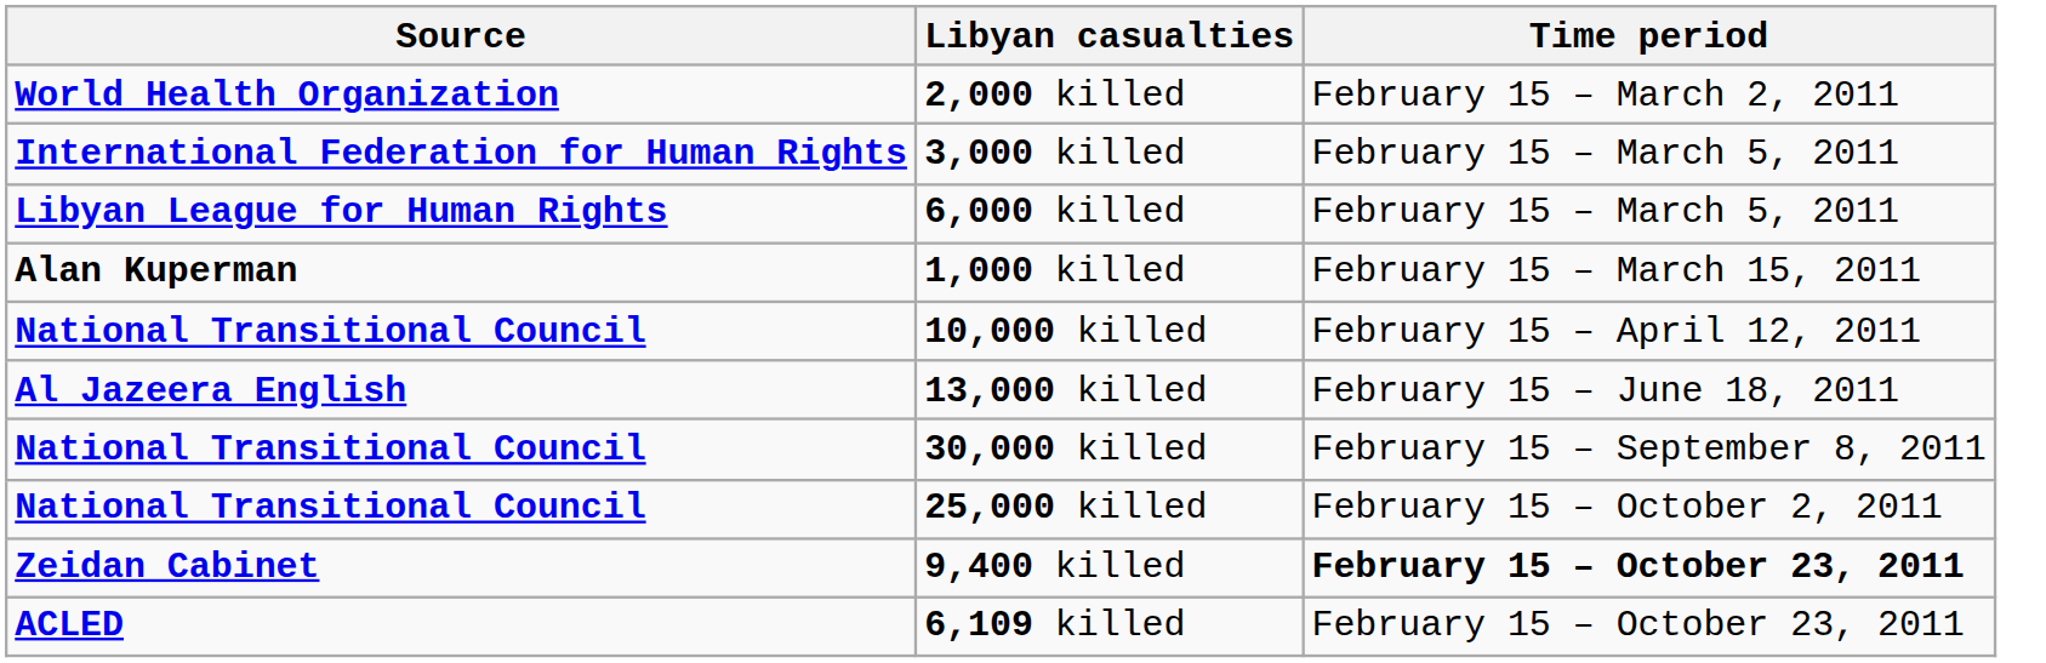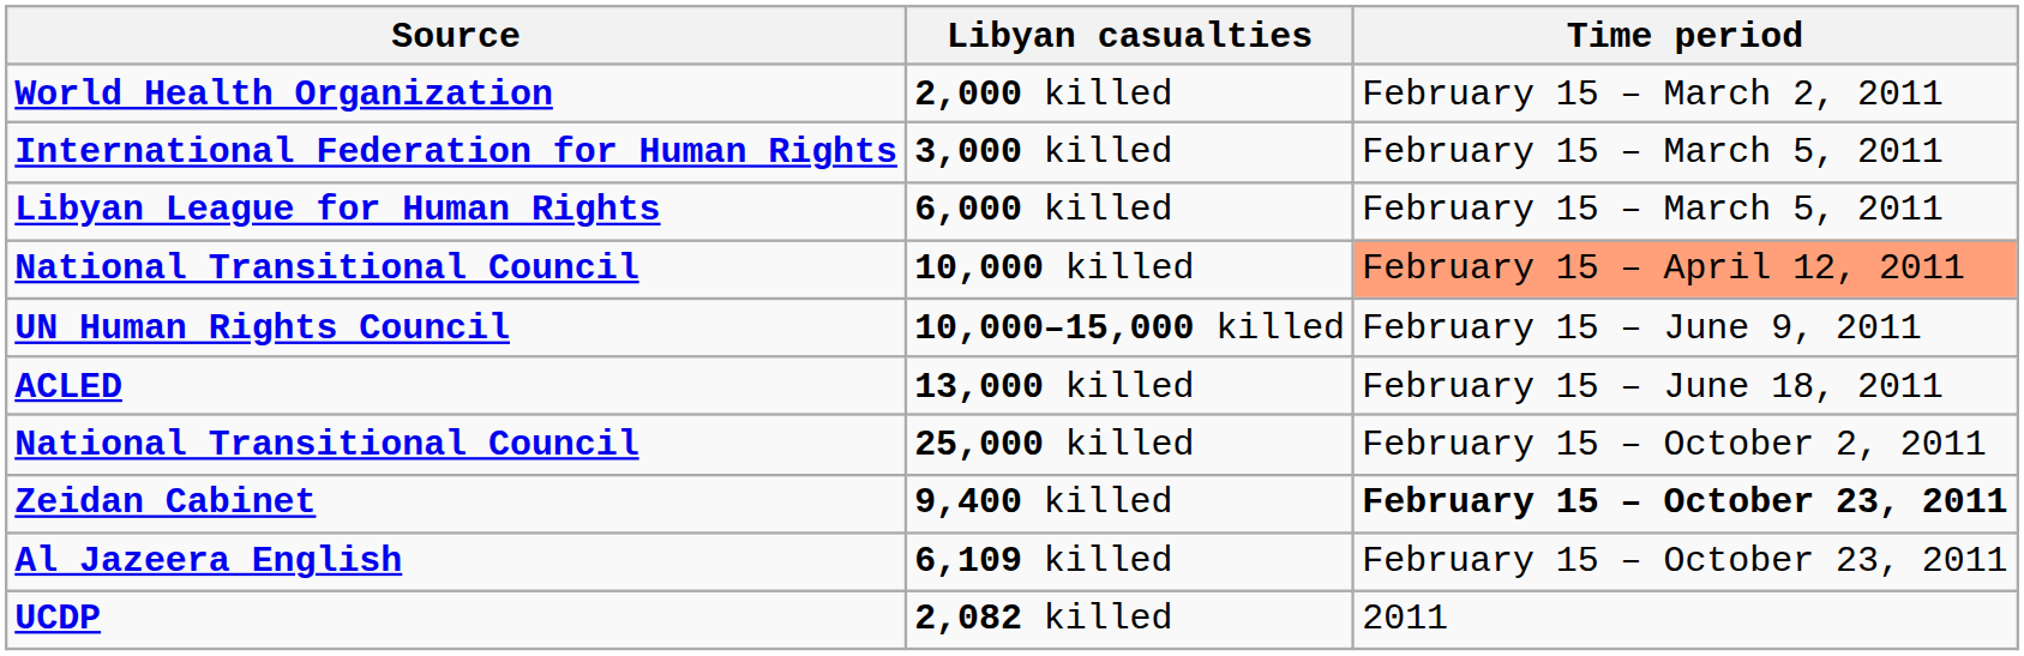 <table class="wikitable sortable">
 <tr>
 <th>Source</th>
 <th data-sort-type="number">Libyan casualties</th>
 <th data-sort-type="usLongDate">Time period</th>
 </tr>
 <tr valign=top>
 <td><strong><a href='#'>World Health Organization</a></strong></td>
 <td><strong>2,000</strong> killed</td>
 <td>February 15 – March 2, 2011</td>
 </tr>
 <tr valign=top>
 <td><strong><a href='#'>International Federation for Human Rights</a></strong></td>
 <td><strong>3,000</strong> killed</td>
 <td>February 15 – March 5, 2011</td>
 </tr>
 <tr valign=top>
 <td><strong><a href='#'>Libyan League for Human Rights</a></strong></td>
 <td><strong>6,000</strong> killed</td>
 <td>February 15 – March 5, 2011</td>
 </tr>
 <tr valign=top>
-<td><strong>Alan Kuperman</strong></td>
-<td><strong>1,000</strong> killed</td>
-<td>February 15 – March 15, 2011</td>
+<td><strong><a href='#'>National Transitional Council</a></strong></td>
+<td><strong>10,000</strong> killed</td>
+<td style="background: lightsalmon;">February 15 – April 12, 2011</td>
 </tr>
 <tr valign=top>
-<td><strong><a href='#'>National Transitional Council</a></strong></td>
-<td><strong>10,000</strong> killed</td>
-<td>February 15 – April 12, 2011</td>
+<td><strong><a href='#'>UN Human Rights Council</a></strong></td>
+<td><strong>10,000–15,000</strong> killed</td>
+<td>February 15 – June 9, 2011</td>
 </tr>
 <tr valign=top>
-<td><strong><a href='#'>Al Jazeera English</a></strong></td>
+<td><strong><a href='#'>ACLED</a></strong></td>
 <td><strong>13,000</strong> killed</td>
 <td>February 15 – June 18, 2011</td>
-</tr>
-<tr valign=top>
-<td><strong><a href='#'>National Transitional Council</a></strong></td>
-<td><strong>30,000</strong> killed</td>
-<td>February 15 – September 8, 2011</td>
 </tr>
 <tr valign=top>
 <td><strong><a href='#'>National Transitional Council</a></strong></td>
 <td><strong>25,000</strong> killed</td>
 <td>February 15 – October 2, 2011</td>
 </tr>
 <tr valign=top>
 <td><strong><a href='#'>Zeidan Cabinet</a></strong></td>
 <td><strong>9,400</strong> killed</td>
 <td><strong>February 15 – October 23, 2011</strong></td>
 </tr>
 <tr valign=top>
-<td><strong><a href='#'>ACLED</a></strong></td>
+<td><strong><a href='#'>Al Jazeera English</a></strong></td>
 <td><strong>6,109</strong> killed</td>
 <td>February 15 – October 23, 2011</td>
 </tr>
+<tr valign=top>
+<td><strong><a href='#'>UCDP</a></strong></td>
+<td><strong>2,082</strong> killed</td>
+<td>2011</td>
+</tr>
 </table>
